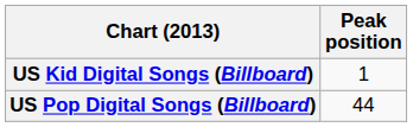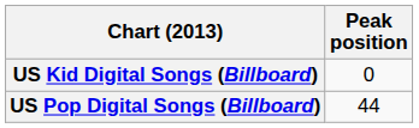 <table class="wikitable sortable plainrowheaders" style="text-align:center">
 <tr>
 <th>Chart (2013)</th>
 <th>Peak<br>position</th>
 </tr>
 <tr>
 <th scope="row">US <a href='#'>Kid Digital Songs</a> (<a href='#'><em>Billboard</em></a>)</th>
-<td>1</td>
+<td>0</td>
 </tr>
 <tr>
 <th scope="row">US <a href='#'>Pop Digital Songs</a> (<a href='#'><em>Billboard</em></a>)</th>
 <td>44</td>
 </tr>
 </table>
